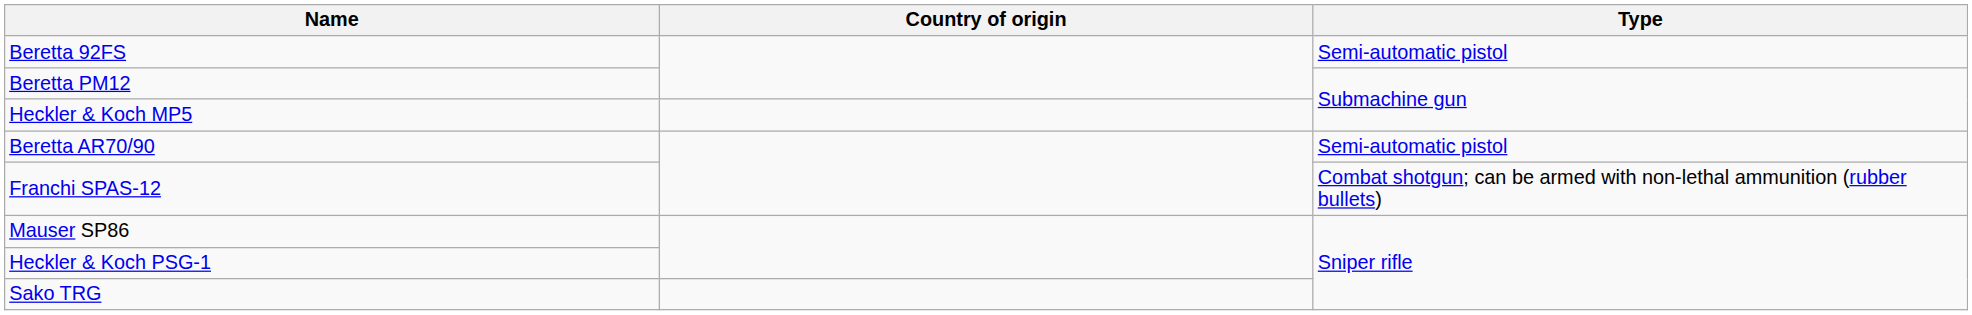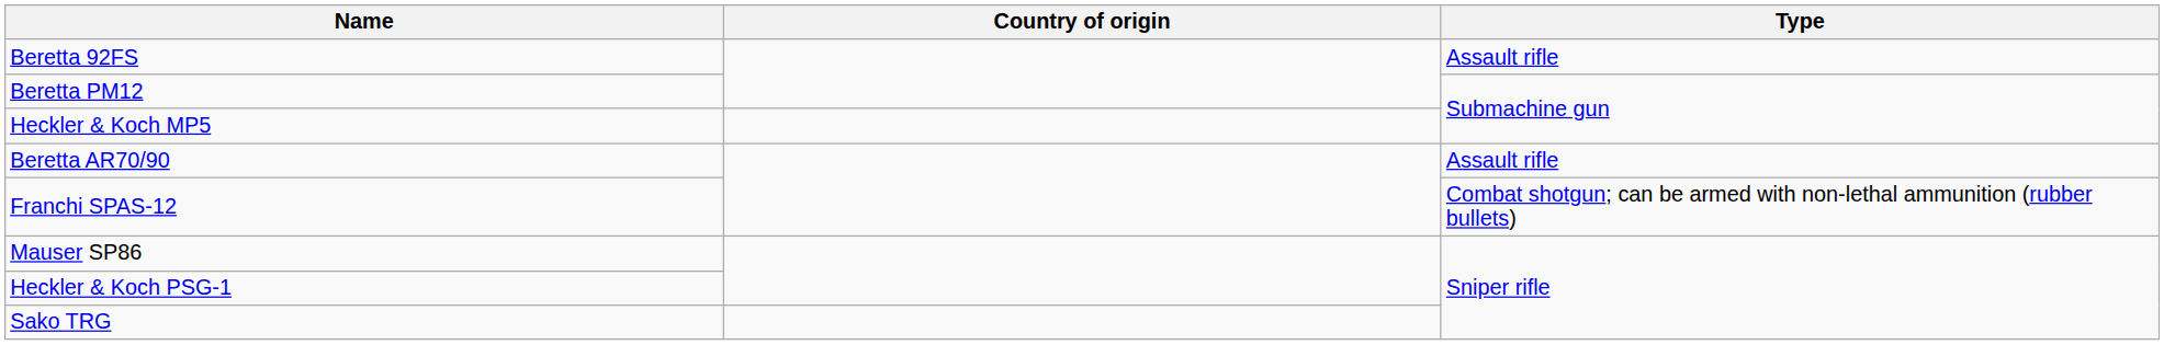 <table class="wikitable" width="100%" border="0">
 <tr>
 <th width="25%">Name</th>
 <th width="25%">Country of origin</th>
 <th width="25%">Type</th>
 </tr>
 <tr>
 <td><a href='#'>Beretta 92FS</a></td>
 <td rowspan="2"></td>
-<td><a href='#'>Semi-automatic pistol</a></td>
+<td><a href='#'>Assault rifle</a></td>
 </tr>
 <tr>
 <td><a href='#'>Beretta PM12</a></td>
 <td rowspan="2"><a href='#'>Submachine gun</a></td>
 </tr>
 <tr>
 <td><a href='#'>Heckler & Koch MP5</a></td>
 <td></td>
 </tr>
 <tr>
 <td><a href='#'>Beretta AR70/90</a></td>
 <td rowspan="2"></td>
-<td><a href='#'>Semi-automatic pistol</a></td>
+<td><a href='#'>Assault rifle</a></td>
 </tr>
 <tr>
 <td><a href='#'>Franchi SPAS-12</a></td>
 <td><a href='#'>Combat shotgun</a>; can be armed with non-lethal ammunition (<a href='#'>rubber bullets</a>)</td>
 </tr>
 <tr>
 <td><a href='#'>Mauser</a> SP86</td>
 <td rowspan="2"></td>
 <td rowspan="3"><a href='#'>Sniper rifle</a></td>
 </tr>
 <tr>
 <td><a href='#'>Heckler & Koch PSG-1</a></td>
 </tr>
 <tr>
 <td><a href='#'>Sako TRG</a></td>
 <td></td>
 </tr>
 </table>
